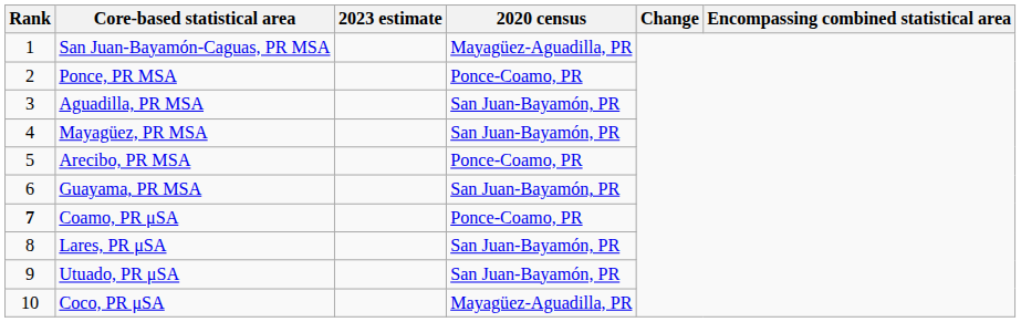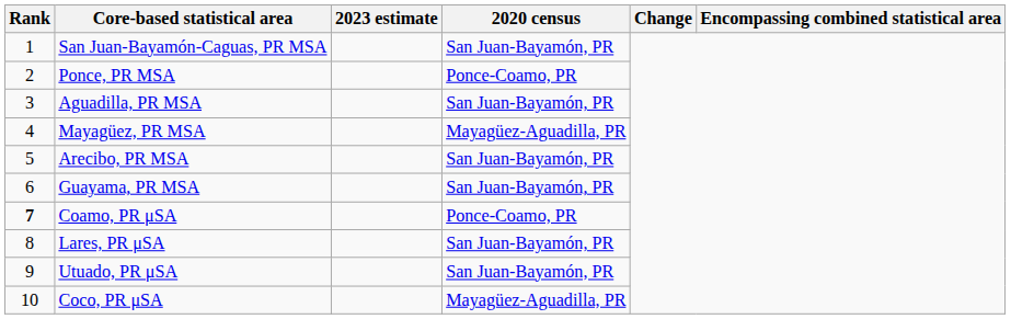 <table class="wikitable sortable">
 <tr>
 <th>Rank</th>
 <th>Core-based statistical area</th>
 <th>2023 estimate</th>
 <th>2020 census</th>
 <th>Change</th>
 <th>Encompassing combined statistical area</th>
 </tr>
 <tr>
 <td align=center>1</td>
 <td><a href='#'>San Juan-Bayamón-Caguas, PR MSA</a></td>
 <td></td>
-<td><a href='#'>Mayagüez-Aguadilla, PR</a></td>
+<td><a href='#'>San Juan-Bayamón, PR</a></td>
 </tr>
 <tr>
 <td align=center>2</td>
 <td><a href='#'>Ponce, PR MSA</a></td>
 <td></td>
 <td><a href='#'>Ponce-Coamo, PR</a></td>
 </tr>
 <tr>
 <td align=center>3</td>
 <td><a href='#'>Aguadilla, PR MSA</a></td>
 <td></td>
 <td><a href='#'>San Juan-Bayamón, PR</a></td>
 </tr>
 <tr>
 <td align=center>4</td>
 <td><a href='#'>Mayagüez, PR MSA</a></td>
 <td></td>
-<td><a href='#'>San Juan-Bayamón, PR</a></td>
+<td><a href='#'>Mayagüez-Aguadilla, PR</a></td>
 </tr>
 <tr>
 <td align=center>5</td>
 <td><a href='#'>Arecibo, PR MSA</a></td>
 <td></td>
-<td><a href='#'>Ponce-Coamo, PR</a></td>
+<td><a href='#'>San Juan-Bayamón, PR</a></td>
 </tr>
 <tr>
 <td align=center>6</td>
 <td><a href='#'>Guayama, PR MSA</a></td>
 <td></td>
 <td><a href='#'>San Juan-Bayamón, PR</a></td>
 </tr>
 <tr>
 <td align=center><strong>7</strong></td>
 <td><a href='#'>Coamo, PR μSA</a></td>
 <td></td>
 <td><a href='#'>Ponce-Coamo, PR</a></td>
 </tr>
 <tr>
 <td align=center>8</td>
 <td><a href='#'>Lares, PR μSA</a></td>
 <td></td>
 <td><a href='#'>San Juan-Bayamón, PR</a></td>
 </tr>
 <tr>
 <td align=center>9</td>
 <td><a href='#'>Utuado, PR μSA</a></td>
 <td></td>
 <td><a href='#'>San Juan-Bayamón, PR</a></td>
 </tr>
 <tr>
 <td align=center>10</td>
 <td><a href='#'>Coco, PR μSA</a></td>
 <td></td>
 <td><a href='#'>Mayagüez-Aguadilla, PR</a></td>
 </tr>
 </table>
